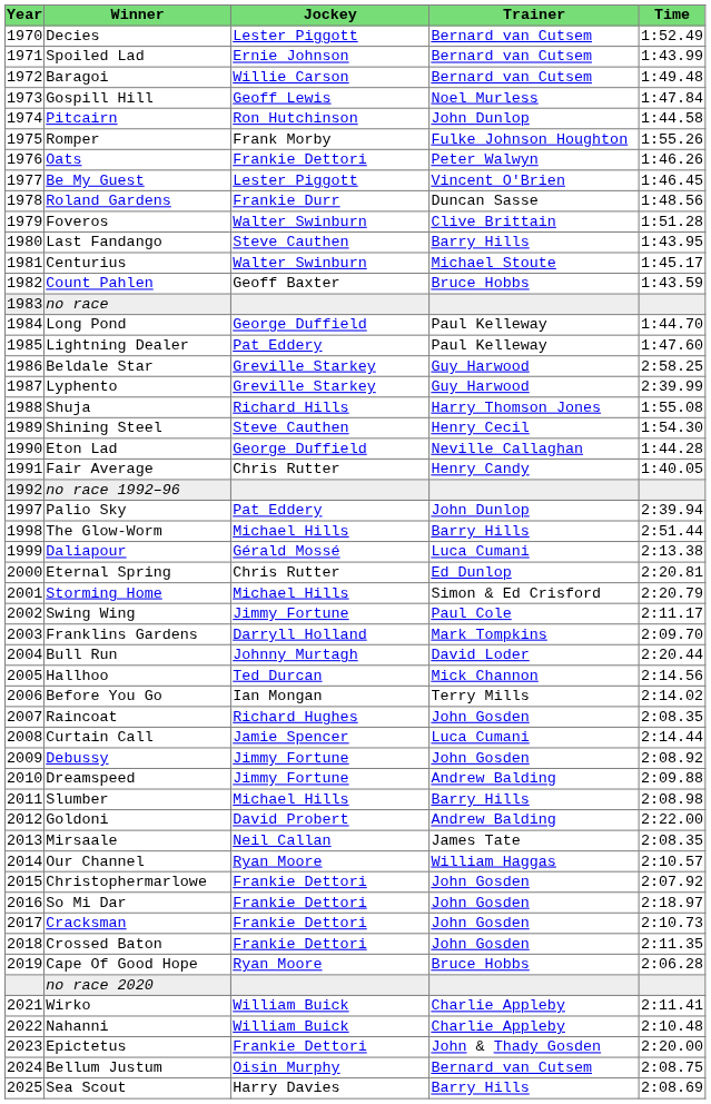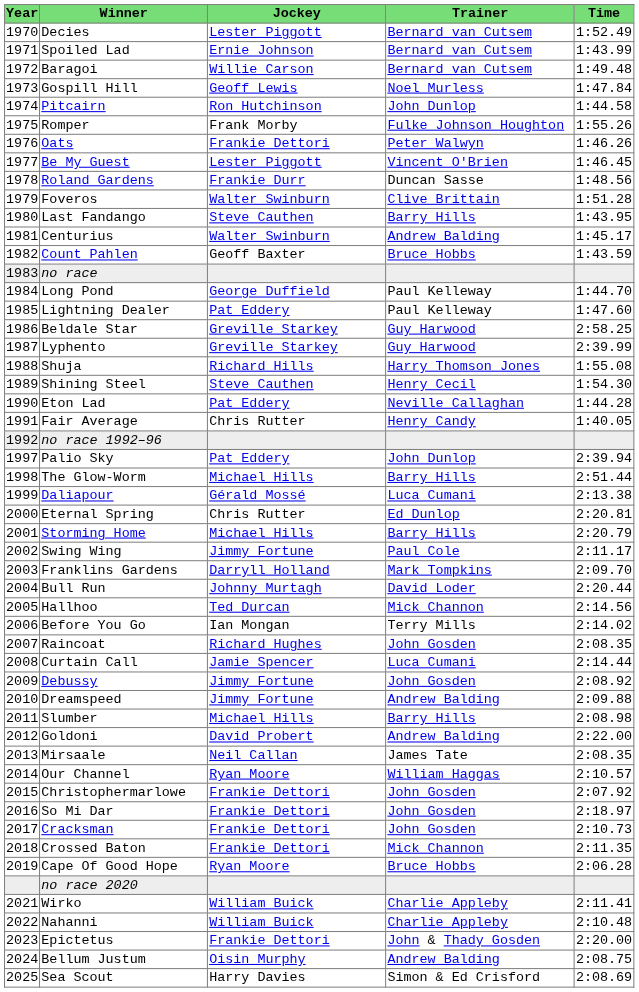 <table class = "sortable" | border="1" style="border-collapse: collapse">
 <tr bgcolor="#77dd77" align="center">
 <th>Year</th>
 <th>Winner</th>
 <th>Jockey</th>
 <th>Trainer</th>
 <th>Time</th>
 </tr>
 <tr>
 <td>1970</td>
 <td width=160px>Decies</td>
 <td width=170px><a href='#'>Lester Piggott</a></td>
 <td width=180px><a href='#'>Bernard van Cutsem</a></td>
 <td>1:52.49</td>
 </tr>
 <tr>
 <td>1971</td>
 <td>Spoiled Lad</td>
 <td><a href='#'>Ernie Johnson</a></td>
 <td><a href='#'>Bernard van Cutsem</a></td>
 <td>1:43.99</td>
 </tr>
 <tr>
 <td>1972</td>
 <td>Baragoi</td>
 <td><a href='#'>Willie Carson</a></td>
 <td><a href='#'>Bernard van Cutsem</a></td>
 <td>1:49.48</td>
 </tr>
 <tr>
 <td>1973</td>
 <td>Gospill Hill</td>
 <td><a href='#'>Geoff Lewis</a></td>
 <td><a href='#'>Noel Murless</a></td>
 <td>1:47.84</td>
 </tr>
 <tr>
 <td>1974</td>
 <td><a href='#'>Pitcairn</a></td>
 <td><a href='#'>Ron Hutchinson</a></td>
 <td><a href='#'>John Dunlop</a></td>
 <td>1:44.58</td>
 </tr>
 <tr>
 <td>1975</td>
 <td>Romper</td>
 <td>Frank Morby</td>
 <td><a href='#'>Fulke Johnson Houghton</a></td>
 <td>1:55.26</td>
 </tr>
 <tr>
 <td>1976</td>
 <td><a href='#'>Oats</a></td>
 <td><a href='#'>Frankie Dettori</a></td>
 <td><a href='#'>Peter Walwyn</a></td>
 <td>1:46.26</td>
 </tr>
 <tr>
 <td>1977</td>
 <td><a href='#'>Be My Guest</a></td>
 <td><a href='#'>Lester Piggott</a></td>
 <td><a href='#'>Vincent O'Brien</a></td>
 <td>1:46.45</td>
 </tr>
 <tr>
 <td>1978</td>
 <td><a href='#'>Roland Gardens</a></td>
 <td><a href='#'>Frankie Durr</a></td>
 <td>Duncan Sasse</td>
 <td>1:48.56</td>
 </tr>
 <tr>
 <td>1979</td>
 <td>Foveros</td>
 <td><a href='#'>Walter Swinburn</a></td>
 <td><a href='#'>Clive Brittain</a></td>
 <td>1:51.28</td>
 </tr>
 <tr>
 <td>1980</td>
 <td>Last Fandango</td>
 <td><a href='#'>Steve Cauthen</a></td>
 <td><a href='#'>Barry Hills</a></td>
 <td>1:43.95</td>
 </tr>
 <tr>
 <td>1981</td>
 <td>Centurius</td>
 <td><a href='#'>Walter Swinburn</a></td>
-<td><a href='#'>Michael Stoute</a></td>
+<td><a href='#'>Andrew Balding</a></td>
 <td>1:45.17</td>
 </tr>
 <tr>
 <td>1982</td>
 <td><a href='#'>Count Pahlen</a></td>
 <td>Geoff Baxter</td>
 <td><a href='#'>Bruce Hobbs</a></td>
 <td>1:43.59</td>
 </tr>
 <tr bgcolor="#eeeeee">
 <td>1983</td>
 <td><em>no race</em> </td>
 <td></td>
 <td></td>
 <td></td>
 </tr>
 <tr>
 <td>1984</td>
 <td>Long Pond</td>
 <td><a href='#'>George Duffield</a></td>
 <td>Paul Kelleway</td>
 <td>1:44.70</td>
 </tr>
 <tr>
 <td>1985</td>
 <td>Lightning Dealer</td>
 <td><a href='#'>Pat Eddery</a></td>
 <td>Paul Kelleway</td>
 <td>1:47.60</td>
 </tr>
 <tr>
 <td>1986</td>
 <td>Beldale Star</td>
 <td><a href='#'>Greville Starkey</a></td>
 <td><a href='#'>Guy Harwood</a></td>
 <td>2:58.25</td>
 </tr>
 <tr>
 <td>1987</td>
 <td>Lyphento</td>
 <td><a href='#'>Greville Starkey</a></td>
 <td><a href='#'>Guy Harwood</a></td>
 <td>2:39.99</td>
 </tr>
 <tr>
 <td>1988</td>
 <td>Shuja</td>
 <td><a href='#'>Richard Hills</a></td>
 <td><a href='#'>Harry Thomson Jones</a></td>
 <td>1:55.08</td>
 </tr>
 <tr>
 <td>1989</td>
 <td>Shining Steel</td>
 <td><a href='#'>Steve Cauthen</a></td>
 <td><a href='#'>Henry Cecil</a></td>
 <td>1:54.30</td>
 </tr>
 <tr>
 <td>1990</td>
 <td>Eton Lad</td>
-<td><a href='#'>George Duffield</a></td>
+<td><a href='#'>Pat Eddery</a></td>
 <td><a href='#'>Neville Callaghan</a></td>
 <td>1:44.28</td>
 </tr>
 <tr>
 <td>1991</td>
 <td>Fair Average </td>
 <td>Chris Rutter</td>
 <td><a href='#'>Henry Candy</a></td>
 <td>1:40.05</td>
 </tr>
 <tr bgcolor="#eeeeee">
 <td><span>1992</span></td>
 <td><em>no race 1992–96</em></td>
 <td></td>
 <td></td>
 <td></td>
 </tr>
 <tr>
 <td>1997</td>
 <td>Palio Sky</td>
 <td><a href='#'>Pat Eddery</a></td>
 <td><a href='#'>John Dunlop</a></td>
 <td>2:39.94</td>
 </tr>
 <tr>
 <td>1998</td>
 <td>The Glow-Worm</td>
 <td><a href='#'>Michael Hills</a></td>
 <td><a href='#'>Barry Hills</a></td>
 <td>2:51.44</td>
 </tr>
 <tr>
 <td>1999</td>
 <td><a href='#'>Daliapour</a></td>
 <td><a href='#'>Gérald Mossé</a></td>
 <td><a href='#'>Luca Cumani</a></td>
 <td>2:13.38</td>
 </tr>
 <tr>
 <td>2000</td>
 <td>Eternal Spring</td>
 <td>Chris Rutter</td>
 <td><a href='#'>Ed Dunlop</a></td>
 <td>2:20.81</td>
 </tr>
 <tr>
 <td>2001</td>
 <td><a href='#'>Storming Home</a></td>
 <td><a href='#'>Michael Hills</a></td>
-<td>Simon & Ed Crisford</td>
+<td><a href='#'>Barry Hills</a></td>
 <td>2:20.79</td>
 </tr>
 <tr>
 <td>2002</td>
 <td>Swing Wing</td>
 <td><a href='#'>Jimmy Fortune</a></td>
 <td><a href='#'>Paul Cole</a></td>
 <td>2:11.17</td>
 </tr>
 <tr>
 <td>2003</td>
 <td>Franklins Gardens</td>
 <td><a href='#'>Darryll Holland</a></td>
 <td><a href='#'>Mark Tompkins</a></td>
 <td>2:09.70</td>
 </tr>
 <tr>
 <td>2004</td>
 <td>Bull Run</td>
 <td><a href='#'>Johnny Murtagh</a></td>
 <td><a href='#'>David Loder</a></td>
 <td>2:20.44</td>
 </tr>
 <tr>
 <td>2005</td>
 <td>Hallhoo</td>
 <td><a href='#'>Ted Durcan</a></td>
 <td><a href='#'>Mick Channon</a></td>
 <td>2:14.56</td>
 </tr>
 <tr>
 <td>2006</td>
 <td>Before You Go</td>
 <td>Ian Mongan</td>
 <td>Terry Mills</td>
 <td>2:14.02</td>
 </tr>
 <tr>
 <td>2007</td>
 <td>Raincoat</td>
 <td><a href='#'>Richard Hughes</a></td>
 <td><a href='#'>John Gosden</a></td>
 <td>2:08.35</td>
 </tr>
 <tr>
 <td>2008</td>
 <td>Curtain Call </td>
 <td><a href='#'>Jamie Spencer</a></td>
 <td><a href='#'>Luca Cumani</a></td>
 <td>2:14.44</td>
 </tr>
 <tr>
 <td>2009</td>
 <td><a href='#'>Debussy</a></td>
 <td><a href='#'>Jimmy Fortune</a></td>
 <td><a href='#'>John Gosden</a></td>
 <td>2:08.92</td>
 </tr>
 <tr>
 <td>2010</td>
 <td>Dreamspeed</td>
 <td><a href='#'>Jimmy Fortune</a></td>
 <td><a href='#'>Andrew Balding</a></td>
 <td>2:09.88</td>
 </tr>
 <tr>
 <td>2011</td>
 <td>Slumber</td>
 <td><a href='#'>Michael Hills</a></td>
 <td><a href='#'>Barry Hills</a></td>
 <td>2:08.98</td>
 </tr>
 <tr>
 <td>2012</td>
 <td>Goldoni</td>
 <td><a href='#'>David Probert</a></td>
 <td><a href='#'>Andrew Balding</a></td>
 <td>2:22.00</td>
 </tr>
 <tr>
 <td>2013</td>
 <td>Mirsaale</td>
 <td><a href='#'>Neil Callan</a></td>
 <td>James Tate</td>
 <td>2:08.35</td>
 </tr>
 <tr>
 <td>2014</td>
 <td>Our Channel</td>
 <td><a href='#'>Ryan Moore</a></td>
 <td><a href='#'>William Haggas</a></td>
 <td>2:10.57</td>
 </tr>
 <tr>
 <td>2015</td>
 <td>Christophermarlowe</td>
 <td><a href='#'>Frankie Dettori</a></td>
 <td><a href='#'>John Gosden</a></td>
 <td>2:07.92</td>
 </tr>
 <tr>
 <td>2016</td>
 <td>So Mi Dar</td>
 <td><a href='#'>Frankie Dettori</a></td>
 <td><a href='#'>John Gosden</a></td>
 <td>2:18.97</td>
 </tr>
 <tr>
 <td>2017</td>
 <td><a href='#'>Cracksman</a></td>
 <td><a href='#'>Frankie Dettori</a></td>
 <td><a href='#'>John Gosden</a></td>
 <td>2:10.73</td>
 </tr>
 <tr>
 <td>2018</td>
 <td>Crossed Baton</td>
 <td><a href='#'>Frankie Dettori</a></td>
-<td><a href='#'>John Gosden</a></td>
+<td><a href='#'>Mick Channon</a></td>
 <td>2:11.35</td>
 </tr>
 <tr>
 <td>2019</td>
 <td>Cape Of Good Hope</td>
 <td><a href='#'>Ryan Moore</a></td>
 <td><a href='#'>Bruce Hobbs</a></td>
 <td>2:06.28</td>
 </tr>
 <tr bgcolor="#eeeeee">
 <td data-sort-value="2020"></td>
 <td><em>no race 2020</em> </td>
 <td></td>
 <td></td>
 <td></td>
 </tr>
 <tr>
 <td>2021</td>
 <td>Wirko</td>
 <td><a href='#'>William Buick</a></td>
 <td><a href='#'>Charlie Appleby</a></td>
 <td>2:11.41</td>
 </tr>
 <tr>
 <td>2022</td>
 <td>Nahanni</td>
 <td><a href='#'>William Buick</a></td>
 <td><a href='#'>Charlie Appleby</a></td>
 <td>2:10.48</td>
 </tr>
 <tr>
 <td>2023</td>
 <td>Epictetus</td>
 <td><a href='#'>Frankie Dettori</a></td>
 <td><a href='#'>John</a> & <a href='#'>Thady Gosden</a></td>
 <td>2:20.00</td>
 </tr>
 <tr>
 <td>2024</td>
 <td>Bellum Justum</td>
 <td><a href='#'>Oisin Murphy</a></td>
-<td><a href='#'>Bernard van Cutsem</a></td>
+<td><a href='#'>Andrew Balding</a></td>
 <td>2:08.75</td>
 </tr>
 <tr>
 <td>2025</td>
 <td>Sea Scout</td>
 <td>Harry Davies</td>
-<td><a href='#'>Barry Hills</a></td>
+<td>Simon & Ed Crisford</td>
 <td>2:08.69</td>
 </tr>
 </table>
